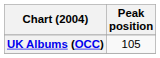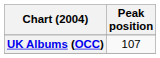 <table class="wikitable sortable plainrowheaders">
 <tr>
 <th scope="col">Chart (2004)</th>
 <th scope="col">Peak<br>position</th>
 </tr>
 <tr>
 </tr>
 <tr>
 <th scope="row"><a href='#'>UK Albums</a> (<a href='#'>OCC</a>)</th>
-<td align="center">105</td>
+<td align="center">107</td>
 </tr>
 <tr>
 </tr>
 </table>
